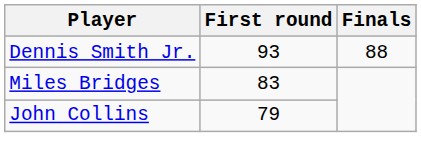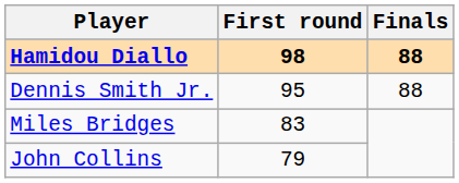 <table class="wikitable sortable">
 <tr>
 <th>Player</th>
 <th>First round</th>
 <th>Finals</th>
 </tr>
+<tr style="background:#ffdead; text-align:center;">
+<td align="left"><strong><a href='#'>Hamidou Diallo</a></strong> </td>
+<td><strong>98</strong> </td>
+<td><strong>88</strong> </td>
+</tr>
 <tr align="center">
 <td align="left"><a href='#'>Dennis Smith Jr.</a> </td>
-<td>93 </td>
+<td>95 </td>
 <td>88 </td>
 </tr>
 <tr align="center">
 <td align="left"><a href='#'>Miles Bridges</a> </td>
 <td>83 </td>
 <td rowspan="2"></td>
 </tr>
 <tr align="center">
 <td align="left"><a href='#'>John Collins</a> </td>
 <td>79 </td>
 </tr>
 </table>
